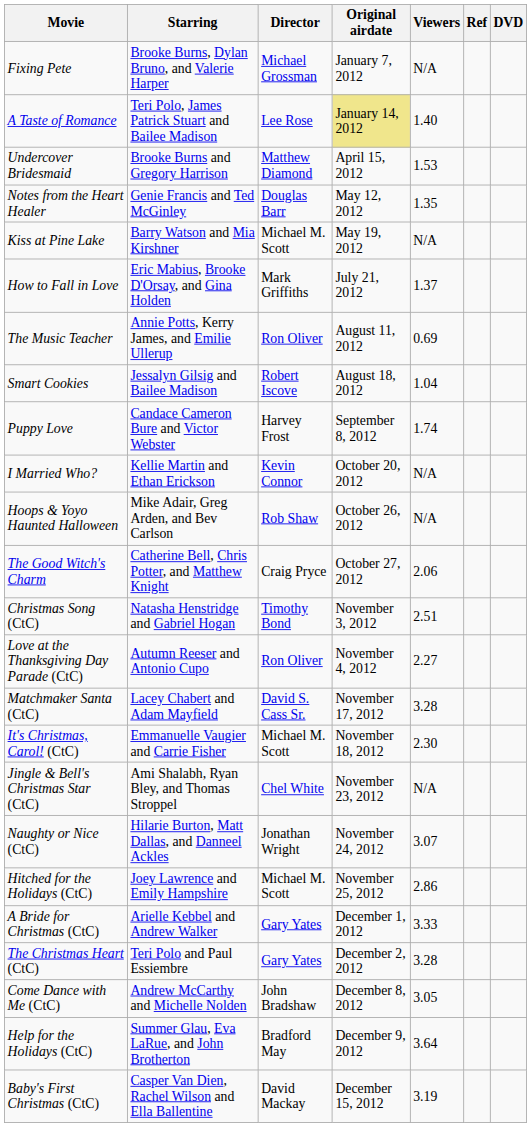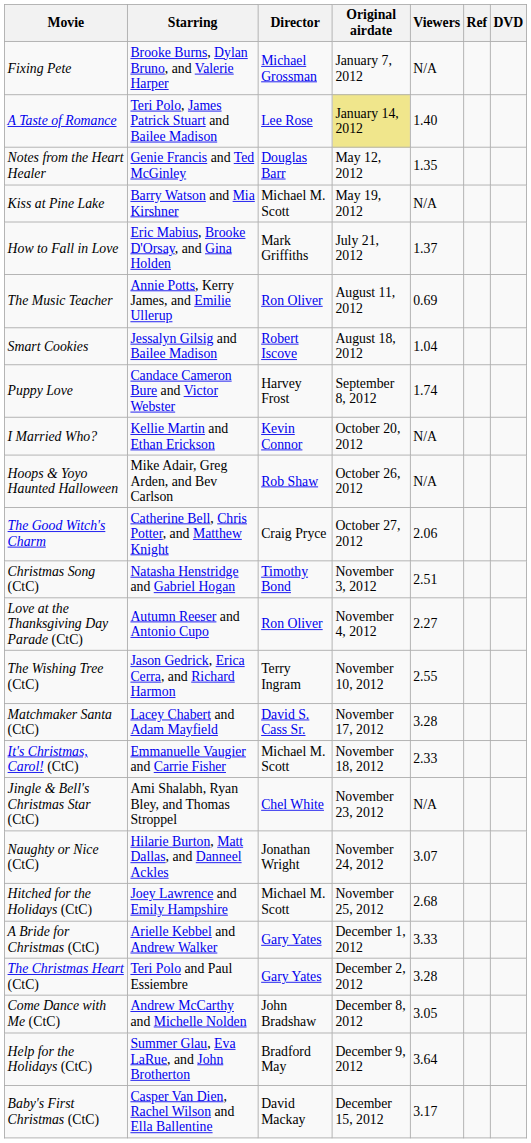 <table class="wikitable sortable">
 <tr>
 <th class="unsortable" scope="col">Movie</th>
 <th class="unsortable" scope="col">Starring</th>
 <th class="unsortable" scope="col">Director</th>
 <th class="unsortable" scope="col">Original airdate</th>
 <th scope="col">Viewers</th>
 <th class="unsortable" scope="col">Ref</th>
 <th class="unsortable" scope="col">DVD</th>
 </tr>
 <tr>
 <td><em>Fixing Pete</em></td>
 <td><a href='#'>Brooke Burns</a>, <a href='#'>Dylan Bruno</a>, and <a href='#'>Valerie Harper</a></td>
 <td><a href='#'>Michael Grossman</a></td>
 <td>January 7, 2012</td>
 <td>N/A</td>
 <td></td>
 <td></td>
 </tr>
 <tr>
 <td><em><a href='#'>A Taste of Romance</a></em></td>
 <td><a href='#'>Teri Polo</a>, <a href='#'>James Patrick Stuart</a> and <a href='#'>Bailee Madison</a></td>
 <td><a href='#'>Lee Rose</a></td>
 <td style="background: khaki;">January 14, 2012</td>
 <td>1.40</td>
-<td></td>
-<td></td>
-</tr>
-<tr>
-<td><em>Undercover Bridesmaid</em></td>
-<td><a href='#'>Brooke Burns</a> and <a href='#'>Gregory Harrison</a></td>
-<td><a href='#'>Matthew Diamond</a></td>
-<td>April 15, 2012</td>
-<td>1.53</td>
 <td></td>
 <td></td>
 </tr>
 <tr>
 <td><em>Notes from the Heart Healer</em></td>
 <td><a href='#'>Genie Francis</a> and <a href='#'>Ted McGinley</a></td>
 <td><a href='#'>Douglas Barr</a></td>
 <td>May 12, 2012</td>
 <td>1.35</td>
 <td></td>
 <td></td>
 </tr>
 <tr>
 <td><em>Kiss at Pine Lake</em></td>
 <td><a href='#'>Barry Watson</a> and <a href='#'>Mia Kirshner</a></td>
 <td>Michael M. Scott</td>
 <td>May 19, 2012</td>
 <td>N/A</td>
 <td></td>
 <td></td>
 </tr>
 <tr>
 <td><em>How to Fall in Love</em></td>
 <td><a href='#'>Eric Mabius</a>, <a href='#'>Brooke D'Orsay</a>, and <a href='#'>Gina Holden</a></td>
 <td>Mark Griffiths</td>
 <td>July 21, 2012</td>
 <td>1.37</td>
 <td></td>
 <td></td>
 </tr>
 <tr>
 <td><em>The Music Teacher</em></td>
 <td><a href='#'>Annie Potts</a>, Kerry James, and <a href='#'>Emilie Ullerup</a></td>
 <td><a href='#'>Ron Oliver</a></td>
 <td>August 11, 2012</td>
 <td>0.69</td>
 <td></td>
 <td></td>
 </tr>
 <tr>
 <td><em>Smart Cookies</em></td>
 <td><a href='#'>Jessalyn Gilsig</a> and <a href='#'>Bailee Madison</a></td>
 <td><a href='#'>Robert Iscove</a></td>
 <td>August 18, 2012</td>
 <td>1.04</td>
 <td></td>
 <td></td>
 </tr>
 <tr>
 <td><em>Puppy Love</em></td>
 <td><a href='#'>Candace Cameron Bure</a> and <a href='#'>Victor Webster</a></td>
 <td>Harvey Frost</td>
 <td>September 8, 2012</td>
 <td>1.74</td>
 <td></td>
 <td></td>
 </tr>
 <tr>
 <td><em>I Married Who?</em></td>
 <td><a href='#'>Kellie Martin</a> and <a href='#'>Ethan Erickson</a></td>
 <td><a href='#'>Kevin Connor</a></td>
 <td>October 20, 2012</td>
 <td>N/A</td>
 <td></td>
 <td></td>
 </tr>
 <tr>
 <td><em>Hoops & Yoyo Haunted Halloween</em></td>
 <td>Mike Adair, Greg Arden, and Bev Carlson</td>
 <td><a href='#'>Rob Shaw</a></td>
 <td>October 26, 2012</td>
 <td>N/A</td>
 <td></td>
 <td></td>
 </tr>
 <tr>
 <td><em><a href='#'>The Good Witch's Charm</a></em></td>
 <td><a href='#'>Catherine Bell</a>, <a href='#'>Chris Potter</a>, and <a href='#'>Matthew Knight</a></td>
 <td>Craig Pryce</td>
 <td>October 27, 2012</td>
 <td>2.06</td>
 <td></td>
 <td></td>
 </tr>
 <tr>
 <td><em>Christmas Song</em> (CtC)</td>
 <td><a href='#'>Natasha Henstridge</a> and <a href='#'>Gabriel Hogan</a></td>
 <td><a href='#'>Timothy Bond</a></td>
 <td>November 3, 2012</td>
 <td>2.51</td>
 <td></td>
 <td></td>
 </tr>
 <tr>
 <td><em>Love at the Thanksgiving Day Parade</em> (CtC)</td>
 <td><a href='#'>Autumn Reeser</a> and <a href='#'>Antonio Cupo</a></td>
 <td><a href='#'>Ron Oliver</a></td>
 <td>November 4, 2012</td>
 <td>2.27</td>
 <td></td>
 <td></td>
 </tr>
 <tr>
+<td><em>The Wishing Tree</em> (CtC)</td>
+<td><a href='#'>Jason Gedrick</a>, <a href='#'>Erica Cerra</a>, and <a href='#'>Richard Harmon</a></td>
+<td>Terry Ingram</td>
+<td>November 10, 2012</td>
+<td>2.55</td>
+<td></td>
+<td></td>
+</tr>
+<tr>
 <td><em>Matchmaker Santa</em> (CtC)</td>
 <td><a href='#'>Lacey Chabert</a> and <a href='#'>Adam Mayfield</a></td>
 <td><a href='#'>David S. Cass Sr.</a></td>
 <td>November 17, 2012</td>
 <td>3.28</td>
 <td></td>
 <td></td>
 </tr>
 <tr>
 <td><em><a href='#'>It's Christmas, Carol!</a></em> (CtC)</td>
 <td><a href='#'>Emmanuelle Vaugier</a> and <a href='#'>Carrie Fisher</a></td>
 <td>Michael M. Scott</td>
 <td>November 18, 2012</td>
-<td>2.30</td>
+<td>2.33</td>
 <td></td>
 <td></td>
 </tr>
 <tr>
 <td><em>Jingle & Bell's Christmas Star</em> (CtC)</td>
 <td>Ami Shalabh, Ryan Bley, and Thomas Stroppel</td>
 <td><a href='#'>Chel White</a></td>
 <td>November 23, 2012</td>
 <td>N/A</td>
 <td></td>
 <td></td>
 </tr>
 <tr>
 <td><em>Naughty or Nice</em> (CtC)</td>
 <td><a href='#'>Hilarie Burton</a>, <a href='#'>Matt Dallas</a>, and <a href='#'>Danneel Ackles</a></td>
 <td>Jonathan Wright</td>
 <td>November 24, 2012</td>
 <td>3.07</td>
 <td></td>
 <td></td>
 </tr>
 <tr>
 <td><em>Hitched for the Holidays</em> (CtC)</td>
 <td><a href='#'>Joey Lawrence</a> and <a href='#'>Emily Hampshire</a></td>
 <td>Michael M. Scott</td>
 <td>November 25, 2012</td>
-<td>2.86</td>
+<td>2.68</td>
 <td></td>
 <td></td>
 </tr>
 <tr>
 <td><em>A Bride for Christmas</em> (CtC)</td>
 <td><a href='#'>Arielle Kebbel</a> and <a href='#'>Andrew Walker</a></td>
 <td><a href='#'>Gary Yates</a></td>
 <td>December 1, 2012</td>
 <td>3.33</td>
 <td></td>
 <td></td>
 </tr>
 <tr>
 <td><em><a href='#'>The Christmas Heart</a></em> (CtC)</td>
 <td><a href='#'>Teri Polo</a> and Paul Essiembre</td>
 <td><a href='#'>Gary Yates</a></td>
 <td>December 2, 2012</td>
 <td>3.28</td>
 <td></td>
 <td></td>
 </tr>
 <tr>
 <td><em>Come Dance with Me</em> (CtC)</td>
 <td><a href='#'>Andrew McCarthy</a> and <a href='#'>Michelle Nolden</a></td>
 <td>John Bradshaw</td>
 <td>December 8, 2012</td>
 <td>3.05</td>
 <td></td>
 <td></td>
 </tr>
 <tr>
 <td><em>Help for the Holidays</em> (CtC)</td>
 <td><a href='#'>Summer Glau</a>, <a href='#'>Eva LaRue</a>, and <a href='#'>John Brotherton</a></td>
 <td>Bradford May</td>
 <td>December 9, 2012</td>
 <td>3.64</td>
 <td></td>
 <td></td>
 </tr>
 <tr>
 <td><em>Baby's First Christmas</em> (CtC)</td>
 <td><a href='#'>Casper Van Dien</a>, <a href='#'>Rachel Wilson</a> and <a href='#'>Ella Ballentine</a></td>
 <td>David Mackay</td>
 <td>December 15, 2012</td>
-<td>3.19</td>
+<td>3.17</td>
 <td></td>
 <td></td>
 </tr>
 </table>
